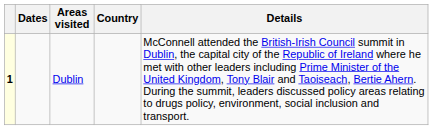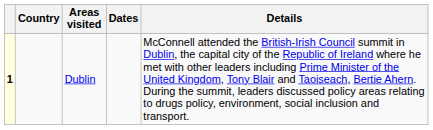 <table class="wikitable sortable" style="margin: 1em auto 1em auto">
 <tr>
 <th></th>
+<th>Country</th>
+<th>Areas visited</th>
 <th>Dates</th>
-<th>Areas visited</th>
-<th>Country</th>
 <th class="unsortable">Details</th>
 </tr>
 <tr>
 <td rowspan=1 style="background: lightyellow;"><strong>1</strong></td>
 <td></td>
 <td><a href='#'>Dublin</a></td>
 <td></td>
 <td>McConnell attended the <a href='#'>British-Irish Council</a> summit in <a href='#'>Dublin</a>, the capital city of the <a href='#'>Republic of Ireland</a> where he met with other leaders including <a href='#'>Prime Minister of the United Kingdom</a>, <a href='#'>Tony Blair</a> and <a href='#'>Taoiseach</a>, <a href='#'>Bertie Ahern</a>. During the summit, leaders discussed policy areas relating to drugs policy, environment, social inclusion and transport.</td>
 </tr>
 </table>
